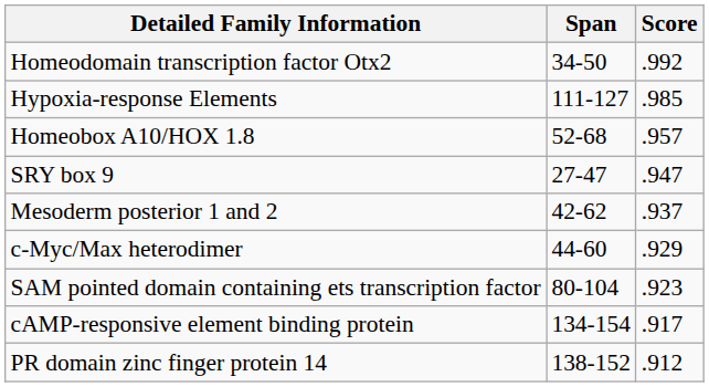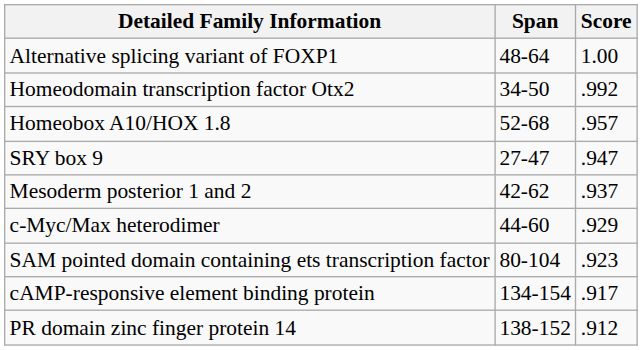 <table class="wikitable">
 <tr>
 <th>Detailed Family Information</th>
 <th>Span</th>
 <th>Score</th>
 </tr>
 <tr>
+<td>Alternative splicing variant of FOXP1</td>
+<td>48-64</td>
+<td>1.00</td>
+</tr>
+<tr>
 <td>Homeodomain transcription factor Otx2</td>
 <td>34-50</td>
 <td>.992</td>
-</tr>
-<tr>
-<td>Hypoxia-response Elements</td>
-<td>111-127</td>
-<td>.985</td>
 </tr>
 <tr>
 <td>Homeobox A10/HOX 1.8</td>
 <td>52-68</td>
 <td>.957</td>
 </tr>
 <tr>
 <td>SRY box 9</td>
 <td>27-47</td>
 <td>.947</td>
 </tr>
 <tr>
 <td>Mesoderm posterior 1 and 2</td>
 <td>42-62</td>
 <td>.937</td>
 </tr>
 <tr>
 <td>c-Myc/Max heterodimer</td>
 <td>44-60</td>
 <td>.929</td>
 </tr>
 <tr>
 <td>SAM pointed domain containing ets transcription factor</td>
 <td>80-104</td>
 <td>.923</td>
 </tr>
 <tr>
 <td>cAMP-responsive element binding protein</td>
 <td>134-154</td>
 <td>.917</td>
 </tr>
 <tr>
 <td>PR domain zinc finger protein 14</td>
 <td>138-152</td>
 <td>.912</td>
 </tr>
 </table>
